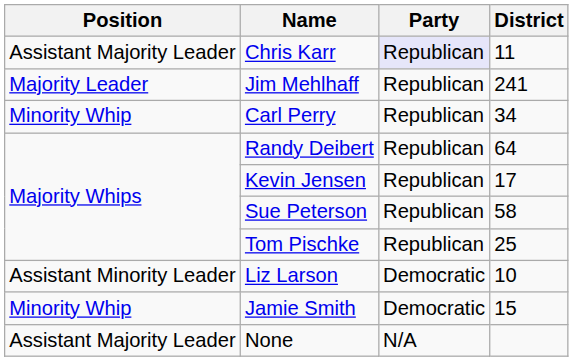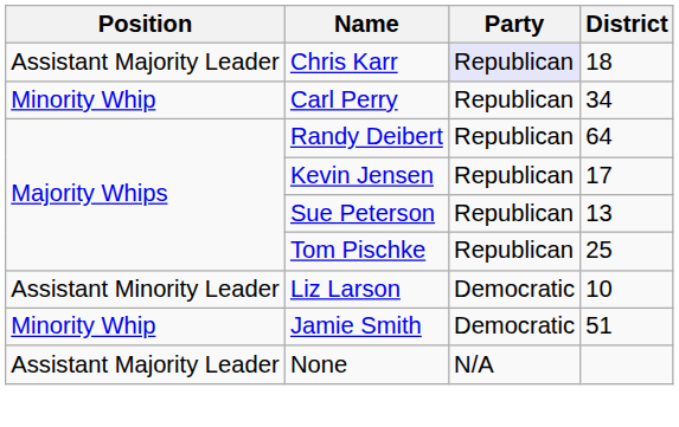 <table class=wikitable>
 <tr>
 <th>Position</th>
 <th>Name</th>
 <th>Party</th>
 <th>District</th>
 </tr>
 <tr>
 <td>Assistant Majority Leader</td>
 <td><a href='#'>Chris Karr</a></td>
 <td style="background: lavender;">Republican</td>
-<td>11</td>
-</tr>
-<tr>
-<td><a href='#'>Majority Leader</a></td>
-<td><a href='#'>Jim Mehlhaff</a></td>
-<td>Republican</td>
-<td>241</td>
+<td>18</td>
 </tr>
 <tr>
 <td><a href='#'>Minority Whip</a></td>
 <td><a href='#'>Carl Perry</a></td>
 <td>Republican</td>
 <td>34</td>
 </tr>
 <tr>
 <td rowspan=4><a href='#'>Majority Whips</a></td>
 <td><a href='#'>Randy Deibert</a></td>
 <td>Republican</td>
 <td>64</td>
 </tr>
 <tr>
 <td><a href='#'>Kevin Jensen</a></td>
 <td>Republican</td>
 <td>17</td>
 </tr>
 <tr>
 <td><a href='#'>Sue Peterson</a></td>
 <td>Republican</td>
-<td>58</td>
+<td>13</td>
 </tr>
 <tr>
 <td><a href='#'>Tom Pischke</a></td>
 <td>Republican</td>
 <td>25</td>
 </tr>
 <tr>
 <td>Assistant Minority Leader</td>
 <td><a href='#'>Liz Larson</a></td>
 <td>Democratic</td>
 <td>10</td>
 </tr>
 <tr>
 <td><a href='#'>Minority Whip</a></td>
 <td><a href='#'>Jamie Smith</a></td>
 <td>Democratic</td>
-<td>15</td>
+<td>51</td>
 </tr>
 <tr>
 <td>Assistant Majority Leader</td>
 <td>None</td>
 <td>N/A</td>
 <td></td>
 </tr>
 </table>
